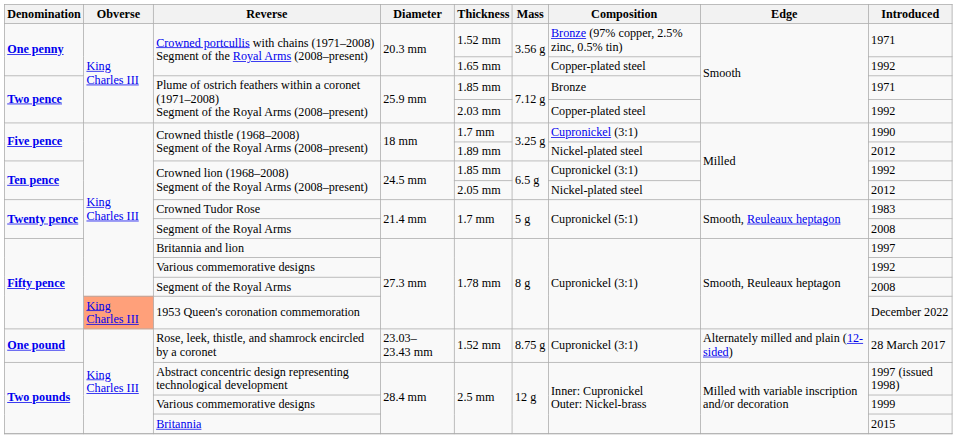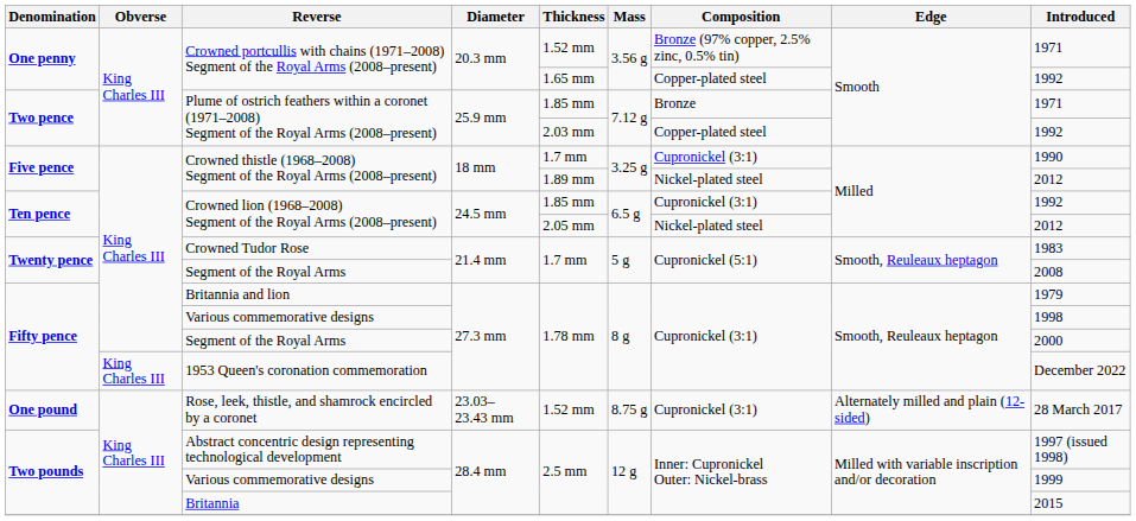 <table class="wikitable">
 <tr>
 <th>Denomination</th>
 <th>Obverse</th>
 <th>Reverse</th>
 <th>Diameter</th>
 <th>Thickness</th>
 <th>Mass</th>
 <th>Composition</th>
 <th>Edge</th>
 <th>Introduced</th>
 </tr>
 <tr>
 <td rowspan="2"><strong><a href='#'>One penny</a></strong></td>
 <td rowspan="4"><a href='#'>King Charles III</a></td>
 <td rowspan="2"><a href='#'>Crowned portcullis</a> with chains (1971–2008)<br>Segment of the <a href='#'>Royal Arms</a> (2008–present)</td>
 <td rowspan="2">20.3 mm</td>
 <td>1.52 mm</td>
 <td rowspan="2">3.56 g</td>
 <td><a href='#'>Bronze</a> (97% copper, 2.5% zinc, 0.5% tin)</td>
 <td rowspan="4">Smooth</td>
 <td>1971</td>
 </tr>
 <tr>
 <td>1.65 mm</td>
 <td>Copper-plated steel</td>
 <td>1992</td>
 </tr>
 <tr>
 <td rowspan="2"><strong><a href='#'>Two pence</a></strong></td>
 <td rowspan="2">Plume of ostrich feathers within a coronet (1971–2008)<br>Segment of the Royal Arms (2008–present)</td>
 <td rowspan="2">25.9 mm</td>
 <td>1.85 mm</td>
 <td rowspan="2">7.12 g</td>
 <td>Bronze</td>
 <td>1971</td>
 </tr>
 <tr>
 <td>2.03 mm</td>
 <td>Copper-plated steel</td>
 <td>1992</td>
 </tr>
 <tr>
 <td rowspan="2"><strong><a href='#'>Five pence</a></strong></td>
 <td rowspan="9"><a href='#'>King Charles III</a></td>
 <td rowspan="2">Crowned thistle (1968–2008)<br>Segment of the Royal Arms (2008–present)</td>
 <td rowspan="2">18 mm</td>
 <td>1.7 mm</td>
 <td rowspan="2">3.25 g</td>
 <td><a href='#'>Cupronickel</a> (3:1)</td>
 <td rowspan="4">Milled</td>
 <td>1990</td>
 </tr>
 <tr>
 <td>1.89 mm</td>
 <td>Nickel-plated steel</td>
 <td>2012</td>
 </tr>
 <tr>
 <td rowspan="2"><strong><a href='#'>Ten pence</a></strong></td>
 <td rowspan="2">Crowned lion (1968–2008)<br>Segment of the Royal Arms (2008–present)</td>
 <td rowspan="2">24.5 mm</td>
 <td>1.85 mm</td>
 <td rowspan="2">6.5 g</td>
 <td>Cupronickel (3:1)</td>
 <td>1992</td>
 </tr>
 <tr>
 <td>2.05 mm</td>
 <td>Nickel-plated steel</td>
 <td>2012</td>
 </tr>
 <tr>
 <td rowspan="2"><strong><a href='#'>Twenty pence</a></strong></td>
 <td>Crowned Tudor Rose</td>
 <td rowspan="2">21.4 mm</td>
 <td rowspan="2">1.7 mm</td>
 <td rowspan="2">5 g</td>
 <td rowspan="2">Cupronickel (5:1)</td>
 <td rowspan="2">Smooth, <a href='#'>Reuleaux heptagon</a></td>
 <td>1983</td>
 </tr>
 <tr>
 <td>Segment of the Royal Arms</td>
 <td>2008</td>
 </tr>
 <tr>
 <td rowspan="4"><strong><a href='#'>Fifty pence</a></strong></td>
 <td>Britannia and lion</td>
 <td rowspan="4">27.3 mm</td>
 <td rowspan="4">1.78 mm</td>
 <td rowspan="4">8 g</td>
 <td rowspan="4">Cupronickel (3:1)</td>
 <td rowspan="4">Smooth, Reuleaux heptagon</td>
-<td>1997</td>
+<td>1979</td>
 </tr>
 <tr>
 <td>Various commemorative designs</td>
-<td>1992</td>
+<td>1998</td>
 </tr>
 <tr>
 <td>Segment of the Royal Arms</td>
-<td>2008</td>
+<td>2000</td>
 </tr>
 <tr>
-<td style="background: lightsalmon;"><a href='#'>King Charles III</a></td>
+<td><a href='#'>King Charles III</a></td>
 <td>1953 Queen's coronation commemoration</td>
 <td>December 2022</td>
 </tr>
 <tr>
 <td><strong><a href='#'>One pound</a></strong></td>
 <td rowspan="4" ><a href='#'>King Charles III</a></td>
 <td>Rose, leek, thistle, and shamrock encircled by a coronet</td>
 <td>23.03–23.43 mm</td>
 <td>1.52 mm</td>
 <td>8.75 g</td>
 <td>Cupronickel (3:1)</td>
 <td>Alternately milled and plain (<a href='#'>12-sided</a>)</td>
 <td>28 March 2017</td>
 </tr>
 <tr>
 <td rowspan="3" ><strong><a href='#'>Two pounds</a></strong></td>
 <td>Abstract concentric design representing technological development</td>
 <td rowspan="3" >28.4 mm</td>
 <td rowspan="3" >2.5 mm</td>
 <td rowspan="3" >12 g</td>
 <td rowspan="3" >Inner: Cupronickel<br>Outer: Nickel-brass</td>
 <td rowspan="3" >Milled with variable inscription and/or decoration</td>
 <td>1997 (issued 1998)</td>
 </tr>
 <tr>
 <td>Various commemorative designs</td>
 <td>1999</td>
 </tr>
 <tr>
 <td><a href='#'>Britannia</a></td>
 <td>2015</td>
 </tr>
 <tr>
 </tr>
 </table>
